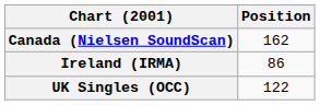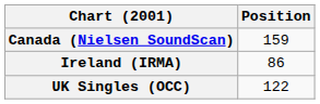 <table class="wikitable sortable plainrowheaders" style="text-align:center">
 <tr>
 <th>Chart (2001)</th>
 <th>Position</th>
 </tr>
 <tr>
 <th scope="row">Canada (<a href='#'>Nielsen SoundScan</a>)</th>
-<td>162</td>
+<td>159</td>
 </tr>
 <tr>
 <th scope="row">Ireland (IRMA)</th>
 <td>86</td>
 </tr>
 <tr>
 <th scope="row">UK Singles (OCC)</th>
 <td>122</td>
 </tr>
 </table>
